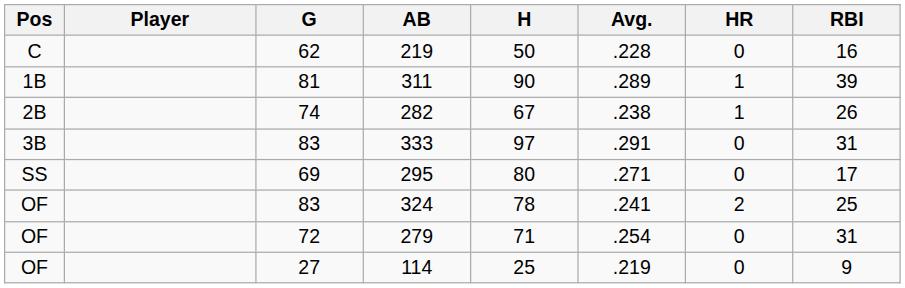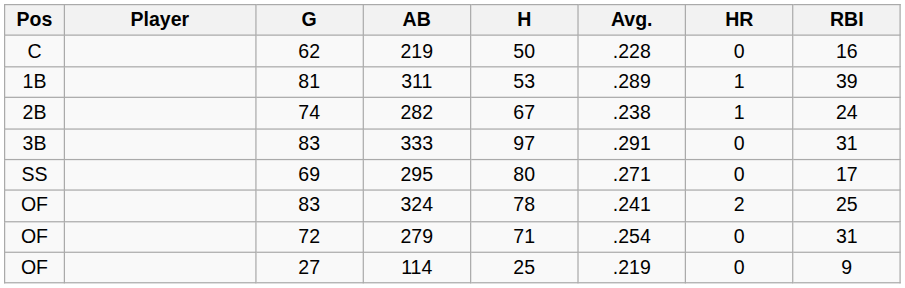 <table class="wikitable sortable">
 <tr>
 <th bgcolor="#DDDDFF" width="5%">Pos</th>
 <th bgcolor="#DDDDFF" width="16%">Player</th>
 <th bgcolor="#DDDDFF" width="9%">G</th>
 <th bgcolor="#DDDDFF" width="9%">AB</th>
 <th bgcolor="#DDDDFF" width="9%">H</th>
 <th bgcolor="#DDDDFF" width="9%">Avg.</th>
 <th bgcolor="#DDDDFF" width="9%">HR</th>
 <th bgcolor="#DDDDFF" width="9%">RBI</th>
 </tr>
 <tr align="center">
 <td>C</td>
 <td></td>
 <td>62</td>
 <td>219</td>
 <td>50</td>
 <td>.228</td>
 <td>0</td>
 <td>16</td>
 </tr>
 <tr align="center">
 <td>1B</td>
 <td></td>
 <td>81</td>
 <td>311</td>
-<td>90</td>
+<td>53</td>
 <td>.289</td>
 <td>1</td>
 <td>39</td>
 </tr>
 <tr align="center">
 <td>2B</td>
 <td></td>
 <td>74</td>
 <td>282</td>
 <td>67</td>
 <td>.238</td>
 <td>1</td>
-<td>26</td>
+<td>24</td>
 </tr>
 <tr align="center">
 <td>3B</td>
 <td></td>
 <td>83</td>
 <td>333</td>
 <td>97</td>
 <td>.291</td>
 <td>0</td>
 <td>31</td>
 </tr>
 <tr align="center">
 <td>SS</td>
 <td></td>
 <td>69</td>
 <td>295</td>
 <td>80</td>
 <td>.271</td>
 <td>0</td>
 <td>17</td>
 </tr>
 <tr align="center">
 <td>OF</td>
 <td></td>
 <td>83</td>
 <td>324</td>
 <td>78</td>
 <td>.241</td>
 <td>2</td>
 <td>25</td>
 </tr>
 <tr align="center">
 <td>OF</td>
 <td></td>
 <td>72</td>
 <td>279</td>
 <td>71</td>
 <td>.254</td>
 <td>0</td>
 <td>31</td>
 </tr>
 <tr align="center">
 <td>OF</td>
 <td></td>
 <td>27</td>
 <td>114</td>
 <td>25</td>
 <td>.219</td>
 <td>0</td>
 <td>9</td>
 </tr>
 </table>
